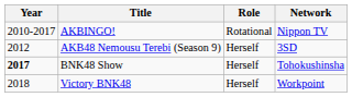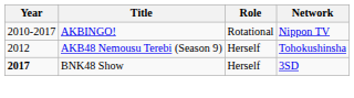 <table class="wikitable">
 <tr>
 <th>Year</th>
 <th>Title</th>
 <th>Role</th>
 <th>Network</th>
 </tr>
 <tr>
 <td>2010-2017</td>
 <td><a href='#'>AKBINGO!</a></td>
 <td>Rotational</td>
 <td><a href='#'>Nippon TV</a></td>
 </tr>
 <tr>
 <td>2012</td>
 <td><a href='#'>AKB48 Nemousu Terebi</a> (Season 9)</td>
 <td>Herself</td>
-<td><a href='#'>3SD</a></td>
+<td><a href='#'>Tohokushinsha</a></td>
 </tr>
 <tr>
 <td><strong>2017</strong></td>
 <td>BNK48 Show</td>
 <td>Herself</td>
-<td><a href='#'>Tohokushinsha</a></td>
-</tr>
-<tr>
-<td>2018</td>
-<td><a href='#'>Victory BNK48</a></td>
-<td>Herself</td>
-<td><a href='#'>Workpoint</a></td>
+<td><a href='#'>3SD</a></td>
 </tr>
 </table>
